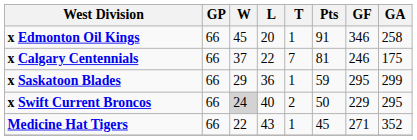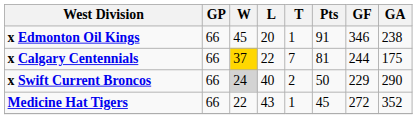 <table class="wikitable">
 <tr>
 <th width="45%">West Division</th>
 <th width="6.25%">GP</th>
 <th width="6.25%">W</th>
 <th width="6.25%">L</th>
 <th width="6.25%">T</th>
 <th width="7.5%">Pts</th>
 <th width="7.5%">GF</th>
 <th width="7.5%">GA</th>
 </tr>
 <tr>
 <td><strong>x <a href='#'>Edmonton Oil Kings</a></strong></td>
 <td>66</td>
 <td>45</td>
 <td>20</td>
 <td>1</td>
 <td>91</td>
 <td>346</td>
-<td>258</td>
+<td>238</td>
 </tr>
 <tr>
 <td><strong>x <a href='#'>Calgary Centennials</a></strong></td>
 <td>66</td>
-<td>37</td>
+<td style="background: gold;">37</td>
 <td>22</td>
 <td>7</td>
 <td>81</td>
-<td>246</td>
+<td>244</td>
 <td>175</td>
-</tr>
-<tr>
-<td><strong>x <a href='#'>Saskatoon Blades</a></strong></td>
-<td>66</td>
-<td>29</td>
-<td>36</td>
-<td>1</td>
-<td>59</td>
-<td>295</td>
-<td>299</td>
 </tr>
 <tr>
 <td><strong>x <a href='#'>Swift Current Broncos</a></strong></td>
 <td>66</td>
 <td style="background: lightgrey;">24</td>
 <td>40</td>
 <td>2</td>
 <td>50</td>
 <td>229</td>
-<td>295</td>
+<td>290</td>
 </tr>
 <tr>
 <td><strong><a href='#'>Medicine Hat Tigers</a></strong></td>
 <td>66</td>
 <td>22</td>
 <td>43</td>
 <td>1</td>
 <td>45</td>
-<td>271</td>
+<td>272</td>
 <td>352</td>
 </tr>
 <tr>
 </tr>
 </table>
